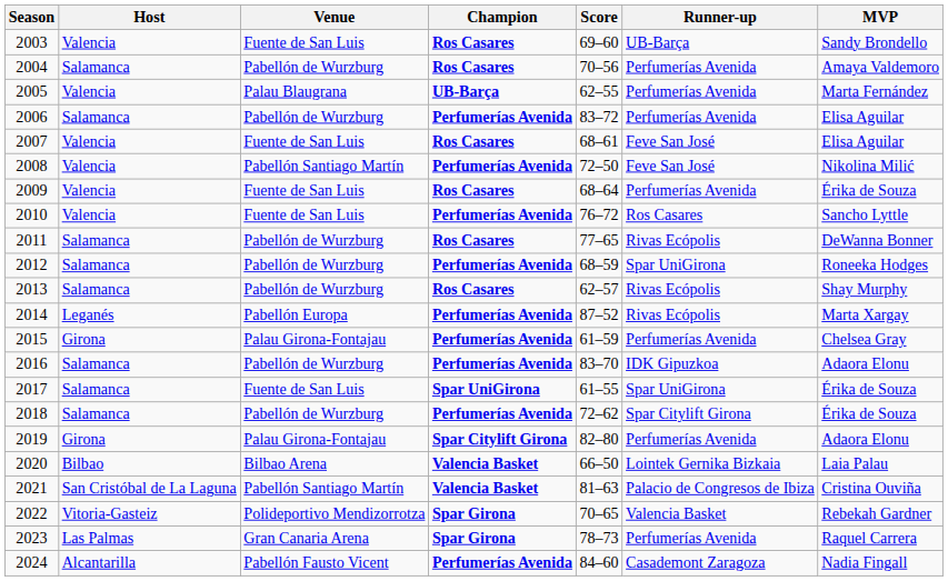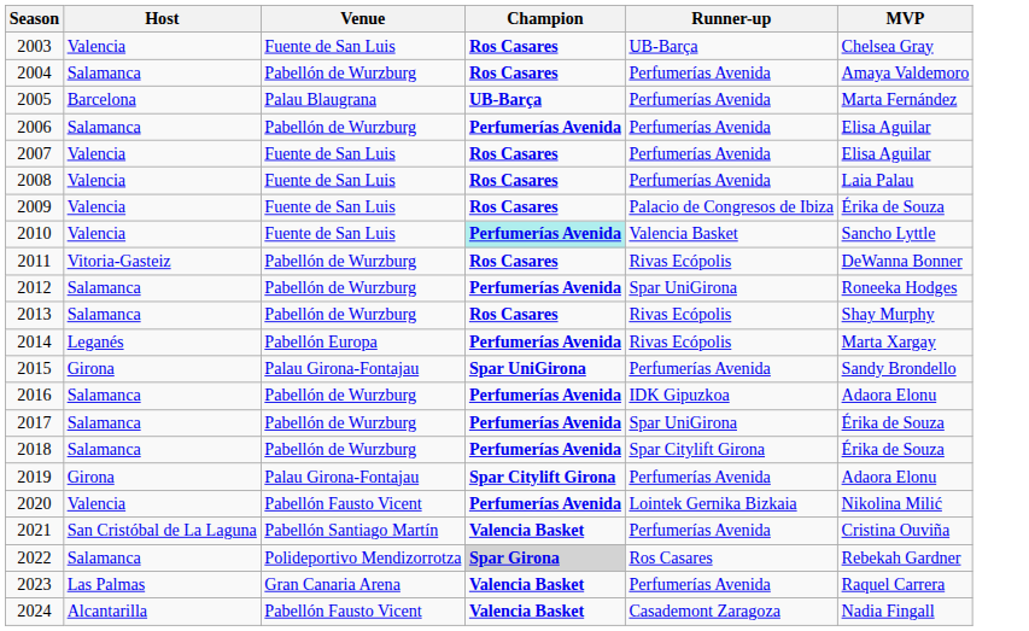 <table class="wikitable">
 <tr>
 <th>Season</th>
 <th>Host</th>
 <th>Venue</th>
 <th>Champion</th>
-<th>Score</th>
 <th>Runner-up</th>
 <th>MVP</th>
 </tr>
 <tr>
 <td align="center">2003</td>
 <td><a href='#'>Valencia</a></td>
 <td><a href='#'>Fuente de San Luis</a></td>
 <td><strong><a href='#'>Ros Casares</a></strong></td>
-<td align="center">69–60</td>
 <td><a href='#'>UB-Barça</a></td>
-<td> <a href='#'>Sandy Brondello</a></td>
+<td> <a href='#'>Chelsea Gray</a></td>
 </tr>
 <tr>
 <td align="center">2004</td>
 <td><a href='#'>Salamanca</a></td>
 <td><a href='#'>Pabellón de Wurzburg</a></td>
 <td><strong><a href='#'>Ros Casares</a></strong></td>
-<td align="center">70–56</td>
 <td><a href='#'>Perfumerías Avenida</a></td>
 <td> <a href='#'>Amaya Valdemoro</a></td>
 </tr>
 <tr>
 <td align="center">2005</td>
-<td><a href='#'>Valencia</a></td>
+<td><a href='#'>Barcelona</a></td>
 <td><a href='#'>Palau Blaugrana</a></td>
 <td><strong><a href='#'>UB-Barça</a></strong></td>
-<td align="center">62–55</td>
 <td><a href='#'>Perfumerías Avenida</a></td>
 <td> <a href='#'>Marta Fernández</a></td>
 </tr>
 <tr>
 <td align="center">2006</td>
 <td><a href='#'>Salamanca</a></td>
 <td><a href='#'>Pabellón de Wurzburg</a></td>
 <td><strong><a href='#'>Perfumerías Avenida</a></strong></td>
-<td align="center">83–72</td>
 <td><a href='#'>Perfumerías Avenida</a></td>
 <td> <a href='#'>Elisa Aguilar</a></td>
 </tr>
 <tr>
 <td align="center">2007</td>
 <td><a href='#'>Valencia</a></td>
 <td><a href='#'>Fuente de San Luis</a></td>
 <td><strong><a href='#'>Ros Casares</a></strong></td>
-<td align="center">68–61</td>
-<td><a href='#'>Feve San José</a></td>
+<td><a href='#'>Perfumerías Avenida</a></td>
 <td> <a href='#'>Elisa Aguilar</a></td>
 </tr>
 <tr>
 <td align="center">2008</td>
 <td><a href='#'>Valencia</a></td>
-<td><a href='#'>Pabellón Santiago Martín</a></td>
-<td><strong><a href='#'>Perfumerías Avenida</a></strong></td>
-<td align="center">72–50</td>
-<td><a href='#'>Feve San José</a></td>
-<td> <a href='#'>Nikolina Milić</a></td>
+<td><a href='#'>Fuente de San Luis</a></td>
+<td><strong><a href='#'>Ros Casares</a></strong></td>
+<td><a href='#'>Perfumerías Avenida</a></td>
+<td> <a href='#'>Laia Palau</a></td>
 </tr>
 <tr>
 <td align="center">2009</td>
 <td><a href='#'>Valencia</a></td>
 <td><a href='#'>Fuente de San Luis</a></td>
 <td><strong><a href='#'>Ros Casares</a></strong></td>
-<td align="center">68–64</td>
-<td><a href='#'>Perfumerías Avenida</a></td>
+<td><a href='#'>Palacio de Congresos de Ibiza</a></td>
 <td> <a href='#'>Érika de Souza</a></td>
 </tr>
 <tr>
 <td align="center">2010</td>
 <td><a href='#'>Valencia</a></td>
 <td><a href='#'>Fuente de San Luis</a></td>
-<td><strong><a href='#'>Perfumerías Avenida</a></strong></td>
-<td align="center">76–72</td>
-<td><a href='#'>Ros Casares</a></td>
+<td style="background: paleturquoise;"><strong><a href='#'>Perfumerías Avenida</a></strong></td>
+<td><a href='#'>Valencia Basket</a></td>
 <td> <a href='#'>Sancho Lyttle</a></td>
 </tr>
 <tr>
 <td align="center">2011</td>
-<td><a href='#'>Salamanca</a></td>
+<td><a href='#'>Vitoria-Gasteiz</a></td>
 <td><a href='#'>Pabellón de Wurzburg</a></td>
 <td><strong><a href='#'>Ros Casares</a></strong></td>
-<td align="center">77–65</td>
 <td><a href='#'>Rivas Ecópolis</a></td>
 <td> <a href='#'>DeWanna Bonner</a></td>
 </tr>
 <tr>
 <td align="center">2012</td>
 <td><a href='#'>Salamanca</a></td>
 <td><a href='#'>Pabellón de Wurzburg</a></td>
 <td><strong><a href='#'>Perfumerías Avenida</a></strong></td>
-<td align="center">68–59</td>
 <td><a href='#'>Spar UniGirona</a></td>
 <td> <a href='#'>Roneeka Hodges</a></td>
 </tr>
 <tr>
 <td align="center">2013</td>
 <td><a href='#'>Salamanca</a></td>
 <td><a href='#'>Pabellón de Wurzburg</a></td>
 <td><strong><a href='#'>Ros Casares</a></strong></td>
-<td align="center">62–57</td>
 <td><a href='#'>Rivas Ecópolis</a></td>
 <td> <a href='#'>Shay Murphy</a></td>
 </tr>
 <tr>
 <td align="center">2014</td>
 <td><a href='#'>Leganés</a></td>
 <td><a href='#'>Pabellón Europa</a></td>
 <td><strong><a href='#'>Perfumerías Avenida</a></strong></td>
-<td align="center">87–52</td>
 <td><a href='#'>Rivas Ecópolis</a></td>
 <td> <a href='#'>Marta Xargay</a></td>
 </tr>
 <tr>
 <td align="center">2015</td>
 <td><a href='#'>Girona</a></td>
 <td><a href='#'>Palau Girona-Fontajau</a></td>
-<td><strong><a href='#'>Perfumerías Avenida</a></strong></td>
-<td align="center">61–59</td>
+<td><strong><a href='#'>Spar UniGirona</a></strong></td>
 <td><a href='#'>Perfumerías Avenida</a></td>
-<td> <a href='#'>Chelsea Gray</a></td>
+<td> <a href='#'>Sandy Brondello</a></td>
 </tr>
 <tr>
 <td align="center">2016</td>
 <td><a href='#'>Salamanca</a></td>
 <td><a href='#'>Pabellón de Wurzburg</a></td>
 <td><strong><a href='#'>Perfumerías Avenida</a></strong></td>
-<td align="center">83–70</td>
 <td><a href='#'>IDK Gipuzkoa</a></td>
 <td> <a href='#'>Adaora Elonu</a></td>
 </tr>
 <tr>
 <td align="center">2017</td>
 <td><a href='#'>Salamanca</a></td>
-<td><a href='#'>Fuente de San Luis</a></td>
-<td><strong><a href='#'>Spar UniGirona</a></strong></td>
-<td align="center">61–55</td>
+<td><a href='#'>Pabellón de Wurzburg</a></td>
+<td><strong><a href='#'>Perfumerías Avenida</a></strong></td>
 <td><a href='#'>Spar UniGirona</a></td>
 <td> <a href='#'>Érika de Souza</a></td>
 </tr>
 <tr>
 <td align="center">2018</td>
 <td><a href='#'>Salamanca</a></td>
 <td><a href='#'>Pabellón de Wurzburg</a></td>
 <td><strong><a href='#'>Perfumerías Avenida</a></strong></td>
-<td align="center">72–62</td>
 <td><a href='#'>Spar Citylift Girona</a></td>
 <td> <a href='#'>Érika de Souza</a></td>
 </tr>
 <tr>
 <td align="center">2019</td>
 <td><a href='#'>Girona</a></td>
 <td><a href='#'>Palau Girona-Fontajau</a></td>
 <td><strong><a href='#'>Spar Citylift Girona</a></strong></td>
-<td align="center">82–80</td>
 <td><a href='#'>Perfumerías Avenida</a></td>
 <td> <a href='#'>Adaora Elonu</a></td>
 </tr>
 <tr>
 <td align="center">2020</td>
-<td><a href='#'>Bilbao</a></td>
-<td><a href='#'>Bilbao Arena</a></td>
-<td><strong><a href='#'>Valencia Basket</a></strong></td>
-<td align="center">66–50</td>
+<td><a href='#'>Valencia</a></td>
+<td><a href='#'>Pabellón Fausto Vicent</a></td>
+<td><strong><a href='#'>Perfumerías Avenida</a></strong></td>
 <td><a href='#'>Lointek Gernika Bizkaia</a></td>
-<td> <a href='#'>Laia Palau</a></td>
+<td> <a href='#'>Nikolina Milić</a></td>
 </tr>
 <tr>
 <td align="center">2021</td>
 <td><a href='#'>San Cristóbal de La Laguna</a></td>
 <td><a href='#'>Pabellón Santiago Martín</a></td>
 <td><strong><a href='#'>Valencia Basket</a></strong></td>
-<td align="center">81–63</td>
-<td><a href='#'>Palacio de Congresos de Ibiza</a></td>
+<td><a href='#'>Perfumerías Avenida</a></td>
 <td> <a href='#'>Cristina Ouviña</a></td>
 </tr>
 <tr>
 <td align="center">2022</td>
-<td><a href='#'>Vitoria-Gasteiz</a></td>
+<td><a href='#'>Salamanca</a></td>
 <td><a href='#'>Polideportivo Mendizorrotza</a></td>
-<td><strong><a href='#'>Spar Girona</a></strong></td>
-<td align="center">70–65</td>
-<td><a href='#'>Valencia Basket</a></td>
+<td style="background: lightgrey;"><strong><a href='#'>Spar Girona</a></strong></td>
+<td><a href='#'>Ros Casares</a></td>
 <td> <a href='#'>Rebekah Gardner</a></td>
 </tr>
 <tr>
 <td align="center">2023</td>
 <td><a href='#'>Las Palmas</a></td>
 <td><a href='#'>Gran Canaria Arena</a></td>
-<td><strong><a href='#'>Spar Girona</a></strong></td>
-<td align="center">78–73</td>
+<td><strong><a href='#'>Valencia Basket</a></strong></td>
 <td><a href='#'>Perfumerías Avenida</a></td>
 <td> <a href='#'>Raquel Carrera</a></td>
 </tr>
 <tr>
 <td align="center">2024</td>
 <td><a href='#'>Alcantarilla</a></td>
 <td><a href='#'>Pabellón Fausto Vicent</a></td>
-<td><strong><a href='#'>Perfumerías Avenida</a></strong></td>
-<td align="center">84–60</td>
+<td><strong><a href='#'>Valencia Basket</a></strong></td>
 <td><a href='#'>Casademont Zaragoza</a></td>
 <td> <a href='#'>Nadia Fingall</a></td>
 </tr>
 </table>
